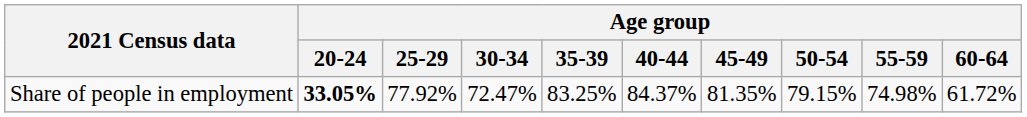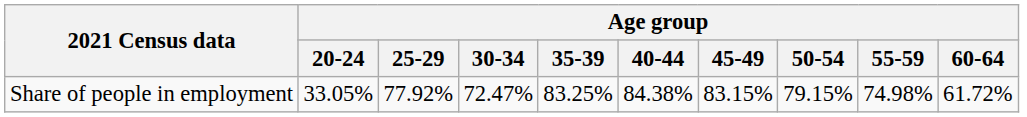 <table class="wikitable">
 <tr>
 <th rowspan="2">2021 Census data</th>
 <th colspan="9">Age group</th>
 </tr>
 <tr>
 <th>20-24</th>
 <th>25-29</th>
 <th>30-34</th>
 <th>35-39</th>
 <th>40-44</th>
 <th>45-49</th>
 <th>50-54</th>
 <th>55-59</th>
 <th>60-64</th>
 </tr>
 <tr>
 <td>Share of people in employment</td>
-<td><strong>33.05%</strong></td>
+<td>33.05%</td>
 <td>77.92%</td>
 <td>72.47%</td>
 <td>83.25%</td>
-<td>84.37%</td>
-<td>81.35%</td>
+<td>84.38%</td>
+<td>83.15%</td>
 <td>79.15%</td>
 <td>74.98%</td>
 <td>61.72%</td>
 </tr>
 </table>
